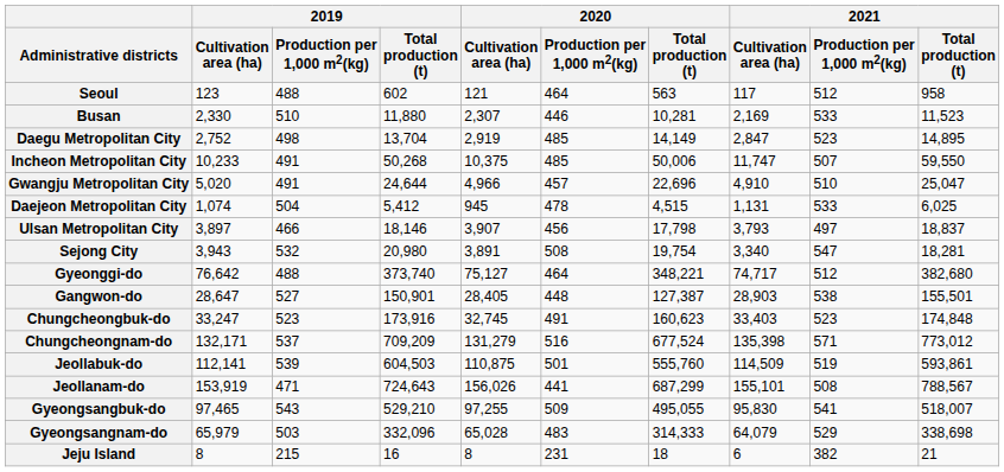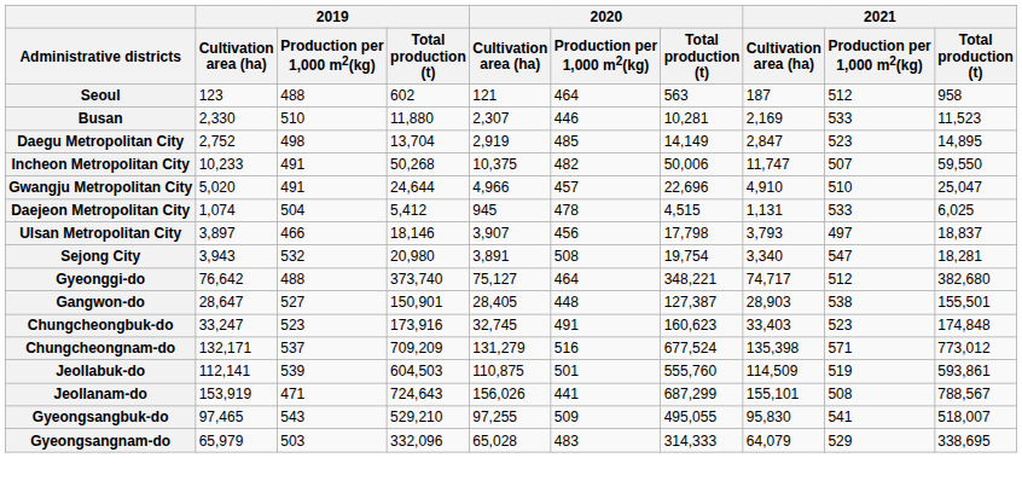 <table class="wikitable sortable mw-collapsible">
 <tr>
 <th></th>
 <th colspan="3">2019</th>
 <th colspan="3">2020</th>
 <th colspan="3">2021</th>
 </tr>
 <tr>
 <th>Administrative districts</th>
 <th>Cultivation<br>area (ha)</th>
 <th>Production per<br>1,000 m<sup>2</sup>(kg)</th>
 <th>Total<br>production<br>(t)</th>
 <th>Cultivation<br>area (ha)</th>
 <th>Production per<br>1,000 m<sup>2</sup>(kg)</th>
 <th>Total<br>production<br>(t)</th>
 <th>Cultivation<br>area (ha)</th>
 <th>Production per<br>1,000 m<sup>2</sup>(kg)</th>
 <th>Total<br>production<br>(t)</th>
 </tr>
 <tr>
 <th>Seoul</th>
 <td>123</td>
 <td>488</td>
 <td>602</td>
 <td>121</td>
 <td>464</td>
 <td>563</td>
-<td>117</td>
+<td>187</td>
 <td>512</td>
 <td>958</td>
 </tr>
 <tr>
 <th>Busan</th>
 <td>2,330</td>
 <td>510</td>
 <td>11,880</td>
 <td>2,307</td>
 <td>446</td>
 <td>10,281</td>
 <td>2,169</td>
 <td>533</td>
 <td>11,523</td>
 </tr>
 <tr>
 <th>Daegu Metropolitan City</th>
 <td>2,752</td>
 <td>498</td>
 <td>13,704</td>
 <td>2,919</td>
 <td>485</td>
 <td>14,149</td>
 <td>2,847</td>
 <td>523</td>
 <td>14,895</td>
 </tr>
 <tr>
 <th>Incheon Metropolitan City</th>
 <td>10,233</td>
 <td>491</td>
 <td>50,268</td>
 <td>10,375</td>
-<td>485</td>
+<td>482</td>
 <td>50,006</td>
 <td>11,747</td>
 <td>507</td>
 <td>59,550</td>
 </tr>
 <tr>
 <th>Gwangju Metropolitan City</th>
 <td>5,020</td>
 <td>491</td>
 <td>24,644</td>
 <td>4,966</td>
 <td>457</td>
 <td>22,696</td>
 <td>4,910</td>
 <td>510</td>
 <td>25,047</td>
 </tr>
 <tr>
 <th>Daejeon Metropolitan City</th>
 <td>1,074</td>
 <td>504</td>
 <td>5,412</td>
 <td>945</td>
 <td>478</td>
 <td>4,515</td>
 <td>1,131</td>
 <td>533</td>
 <td>6,025</td>
 </tr>
 <tr>
 <th>Ulsan Metropolitan City</th>
 <td>3,897</td>
 <td>466</td>
 <td>18,146</td>
 <td>3,907</td>
 <td>456</td>
 <td>17,798</td>
 <td>3,793</td>
 <td>497</td>
 <td>18,837</td>
 </tr>
 <tr>
 <th>Sejong City</th>
 <td>3,943</td>
 <td>532</td>
 <td>20,980</td>
 <td>3,891</td>
 <td>508</td>
 <td>19,754</td>
 <td>3,340</td>
 <td>547</td>
 <td>18,281</td>
 </tr>
 <tr>
 <th>Gyeonggi-do</th>
 <td>76,642</td>
 <td>488</td>
 <td>373,740</td>
 <td>75,127</td>
 <td>464</td>
 <td>348,221</td>
 <td>74,717</td>
 <td>512</td>
 <td>382,680</td>
 </tr>
 <tr>
 <th>Gangwon-do</th>
 <td>28,647</td>
 <td>527</td>
 <td>150,901</td>
 <td>28,405</td>
 <td>448</td>
 <td>127,387</td>
 <td>28,903</td>
 <td>538</td>
 <td>155,501</td>
 </tr>
 <tr>
 <th>Chungcheongbuk-do</th>
 <td>33,247</td>
 <td>523</td>
 <td>173,916</td>
 <td>32,745</td>
 <td>491</td>
 <td>160,623</td>
 <td>33,403</td>
 <td>523</td>
 <td>174,848</td>
 </tr>
 <tr>
 <th>Chungcheongnam-do</th>
 <td>132,171</td>
 <td>537</td>
 <td>709,209</td>
 <td>131,279</td>
 <td>516</td>
 <td>677,524</td>
 <td>135,398</td>
 <td>571</td>
 <td>773,012</td>
 </tr>
 <tr>
 <th>Jeollabuk-do</th>
 <td>112,141</td>
 <td>539</td>
 <td>604,503</td>
 <td>110,875</td>
 <td>501</td>
 <td>555,760</td>
 <td>114,509</td>
 <td>519</td>
 <td>593,861</td>
 </tr>
 <tr>
 <th>Jeollanam-do</th>
 <td>153,919</td>
 <td>471</td>
 <td>724,643</td>
 <td>156,026</td>
 <td>441</td>
 <td>687,299</td>
 <td>155,101</td>
 <td>508</td>
 <td>788,567</td>
 </tr>
 <tr>
 <th>Gyeongsangbuk-do</th>
 <td>97,465</td>
 <td>543</td>
 <td>529,210</td>
 <td>97,255</td>
 <td>509</td>
 <td>495,055</td>
 <td>95,830</td>
 <td>541</td>
 <td>518,007</td>
 </tr>
 <tr>
 <th>Gyeongsangnam-do</th>
 <td>65,979</td>
 <td>503</td>
 <td>332,096</td>
 <td>65,028</td>
 <td>483</td>
 <td>314,333</td>
 <td>64,079</td>
 <td>529</td>
-<td>338,698</td>
-</tr>
-<tr>
-<th>Jeju Island</th>
-<td>8</td>
-<td>215</td>
-<td>16</td>
-<td>8</td>
-<td>231</td>
-<td>18</td>
-<td>6</td>
-<td>382</td>
-<td>21</td>
+<td>338,695</td>
 </tr>
 </table>
